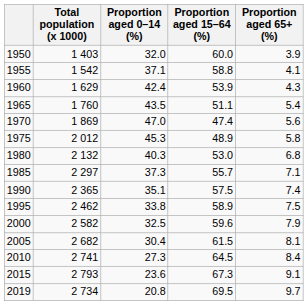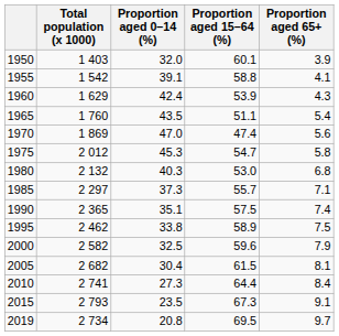 <table class="wikitable" style="text-align: right;">
 <tr>
 <th></th>
 <th style="width:70pt;">Total population<br> (x 1000)</th>
 <th style="width:70pt;">Proportion<br>aged 0–14<br>(%)</th>
 <th style="width:70pt;">Proportion<br>aged 15–64<br>(%)</th>
 <th style="width:70pt;">Proportion<br>aged 65+<br>(%)</th>
 </tr>
 <tr>
 <td>1950</td>
 <td>1 403</td>
 <td>32.0</td>
-<td>60.0</td>
+<td>60.1</td>
 <td>3.9</td>
 </tr>
 <tr>
 <td>1955</td>
 <td>1 542</td>
-<td>37.1</td>
+<td>39.1</td>
 <td>58.8</td>
 <td>4.1</td>
 </tr>
 <tr>
 <td>1960</td>
 <td>1 629</td>
 <td>42.4</td>
 <td>53.9</td>
 <td>4.3</td>
 </tr>
 <tr>
 <td>1965</td>
 <td>1 760</td>
 <td>43.5</td>
 <td>51.1</td>
 <td>5.4</td>
 </tr>
 <tr>
 <td>1970</td>
 <td>1 869</td>
 <td>47.0</td>
 <td>47.4</td>
 <td>5.6</td>
 </tr>
 <tr>
 <td>1975</td>
 <td>2 012</td>
 <td>45.3</td>
-<td>48.9</td>
+<td>54.7</td>
 <td>5.8</td>
 </tr>
 <tr>
 <td>1980</td>
 <td>2 132</td>
 <td>40.3</td>
 <td>53.0</td>
 <td>6.8</td>
 </tr>
 <tr>
 <td>1985</td>
 <td>2 297</td>
 <td>37.3</td>
 <td>55.7</td>
 <td>7.1</td>
 </tr>
 <tr>
 <td>1990</td>
 <td>2 365</td>
 <td>35.1</td>
 <td>57.5</td>
 <td>7.4</td>
 </tr>
 <tr>
 <td>1995</td>
 <td>2 462</td>
 <td>33.8</td>
 <td>58.9</td>
 <td>7.5</td>
 </tr>
 <tr>
 <td>2000</td>
 <td>2 582</td>
 <td>32.5</td>
 <td>59.6</td>
 <td>7.9</td>
 </tr>
 <tr>
 <td>2005</td>
 <td>2 682</td>
 <td>30.4</td>
 <td>61.5</td>
 <td>8.1</td>
 </tr>
 <tr>
 <td>2010</td>
 <td>2 741</td>
 <td>27.3</td>
-<td>64.5</td>
+<td>64.4</td>
 <td>8.4</td>
 </tr>
 <tr>
 <td>2015</td>
 <td>2 793</td>
-<td>23.6</td>
+<td>23.5</td>
 <td>67.3</td>
 <td>9.1</td>
 </tr>
 <tr>
 <td>2019</td>
 <td>2 734</td>
 <td>20.8</td>
 <td>69.5</td>
 <td>9.7</td>
 </tr>
 </table>
